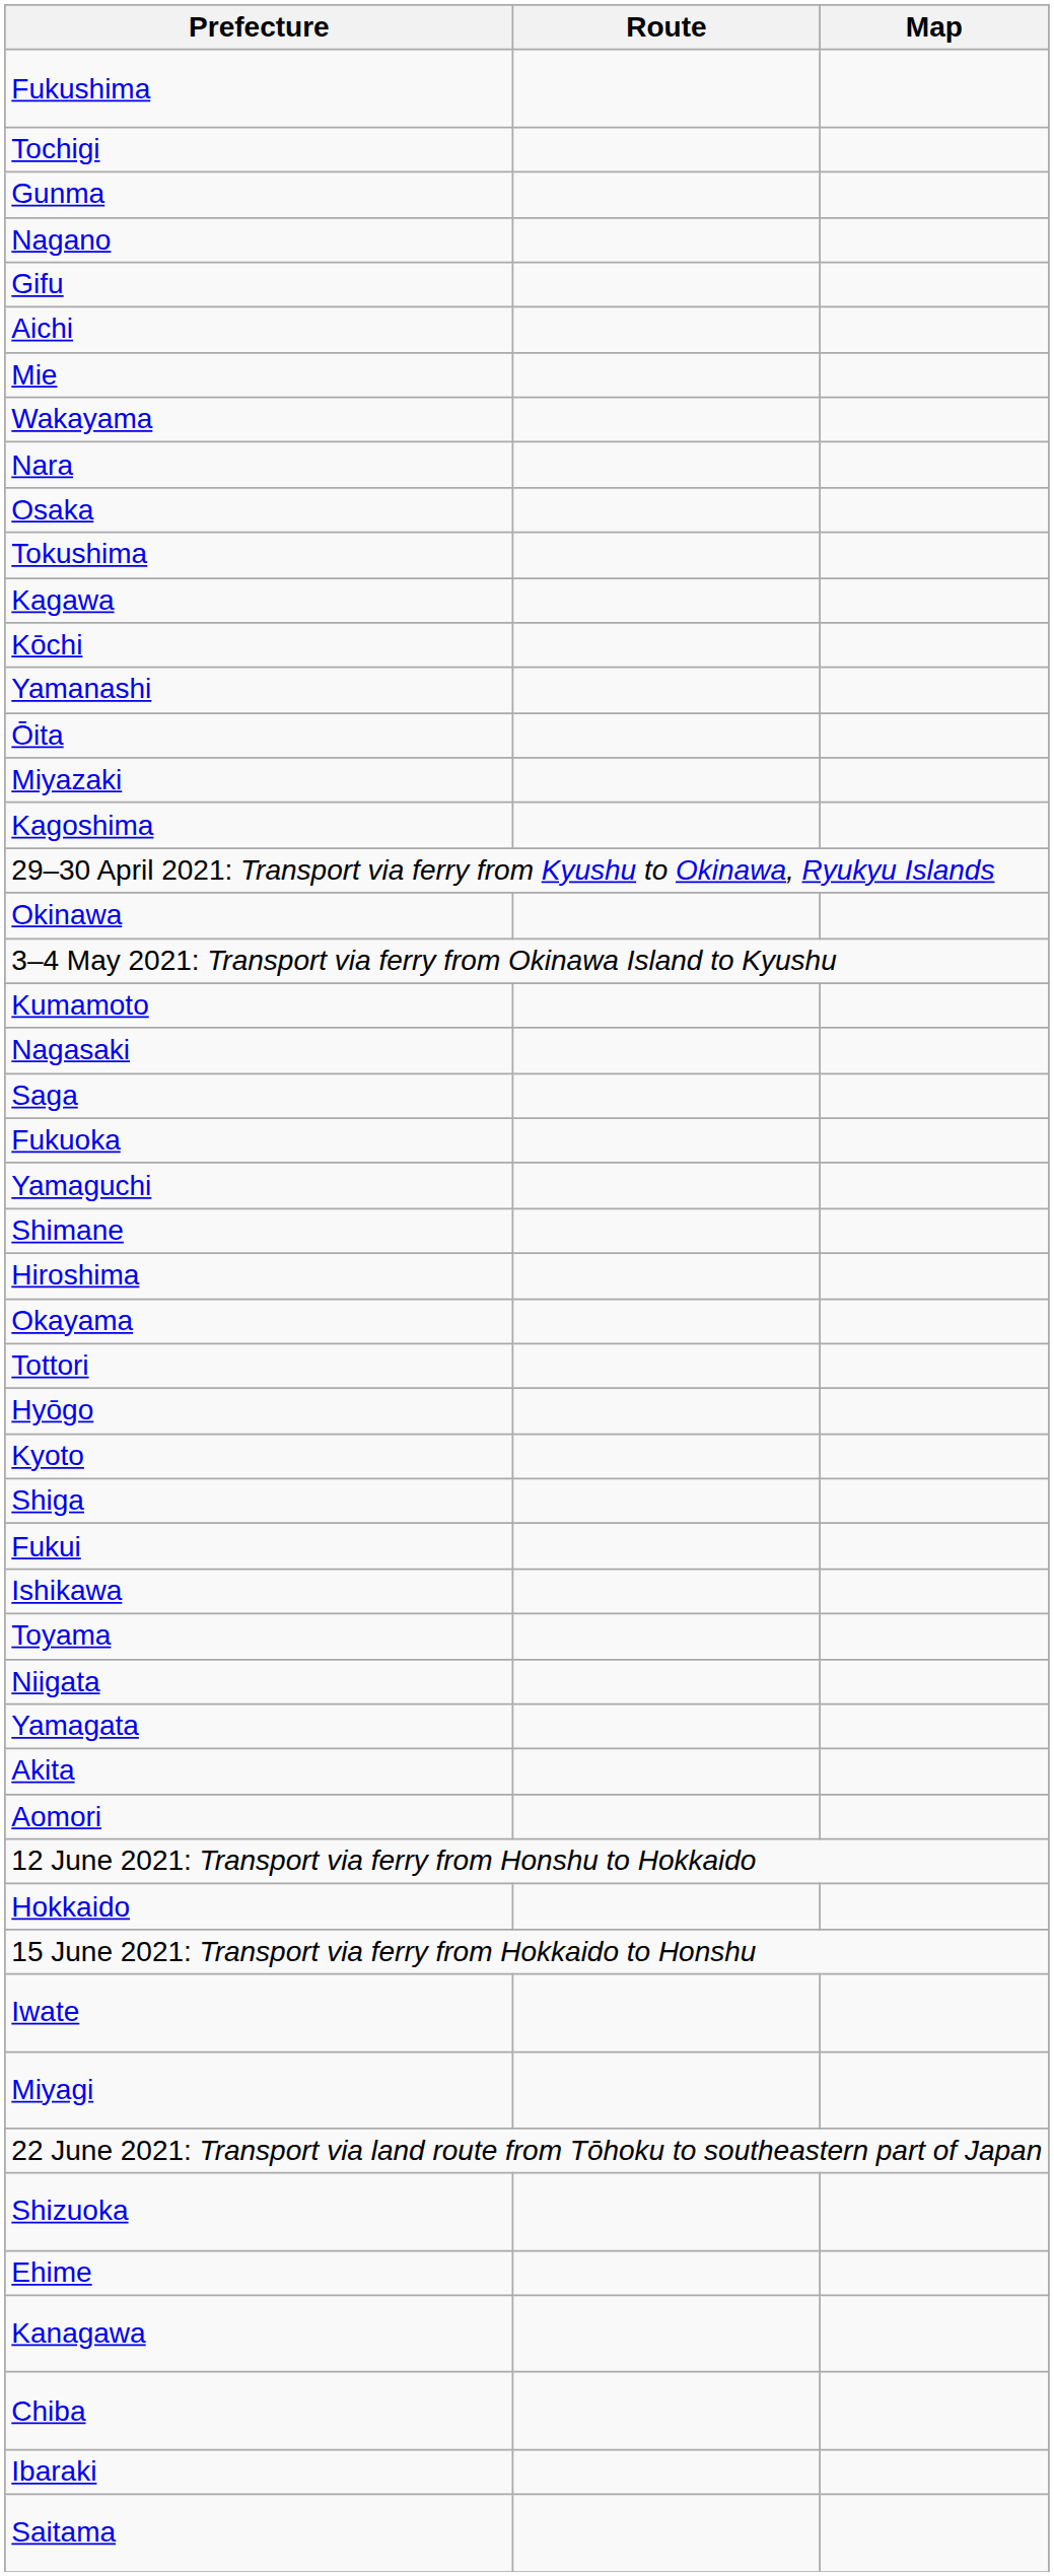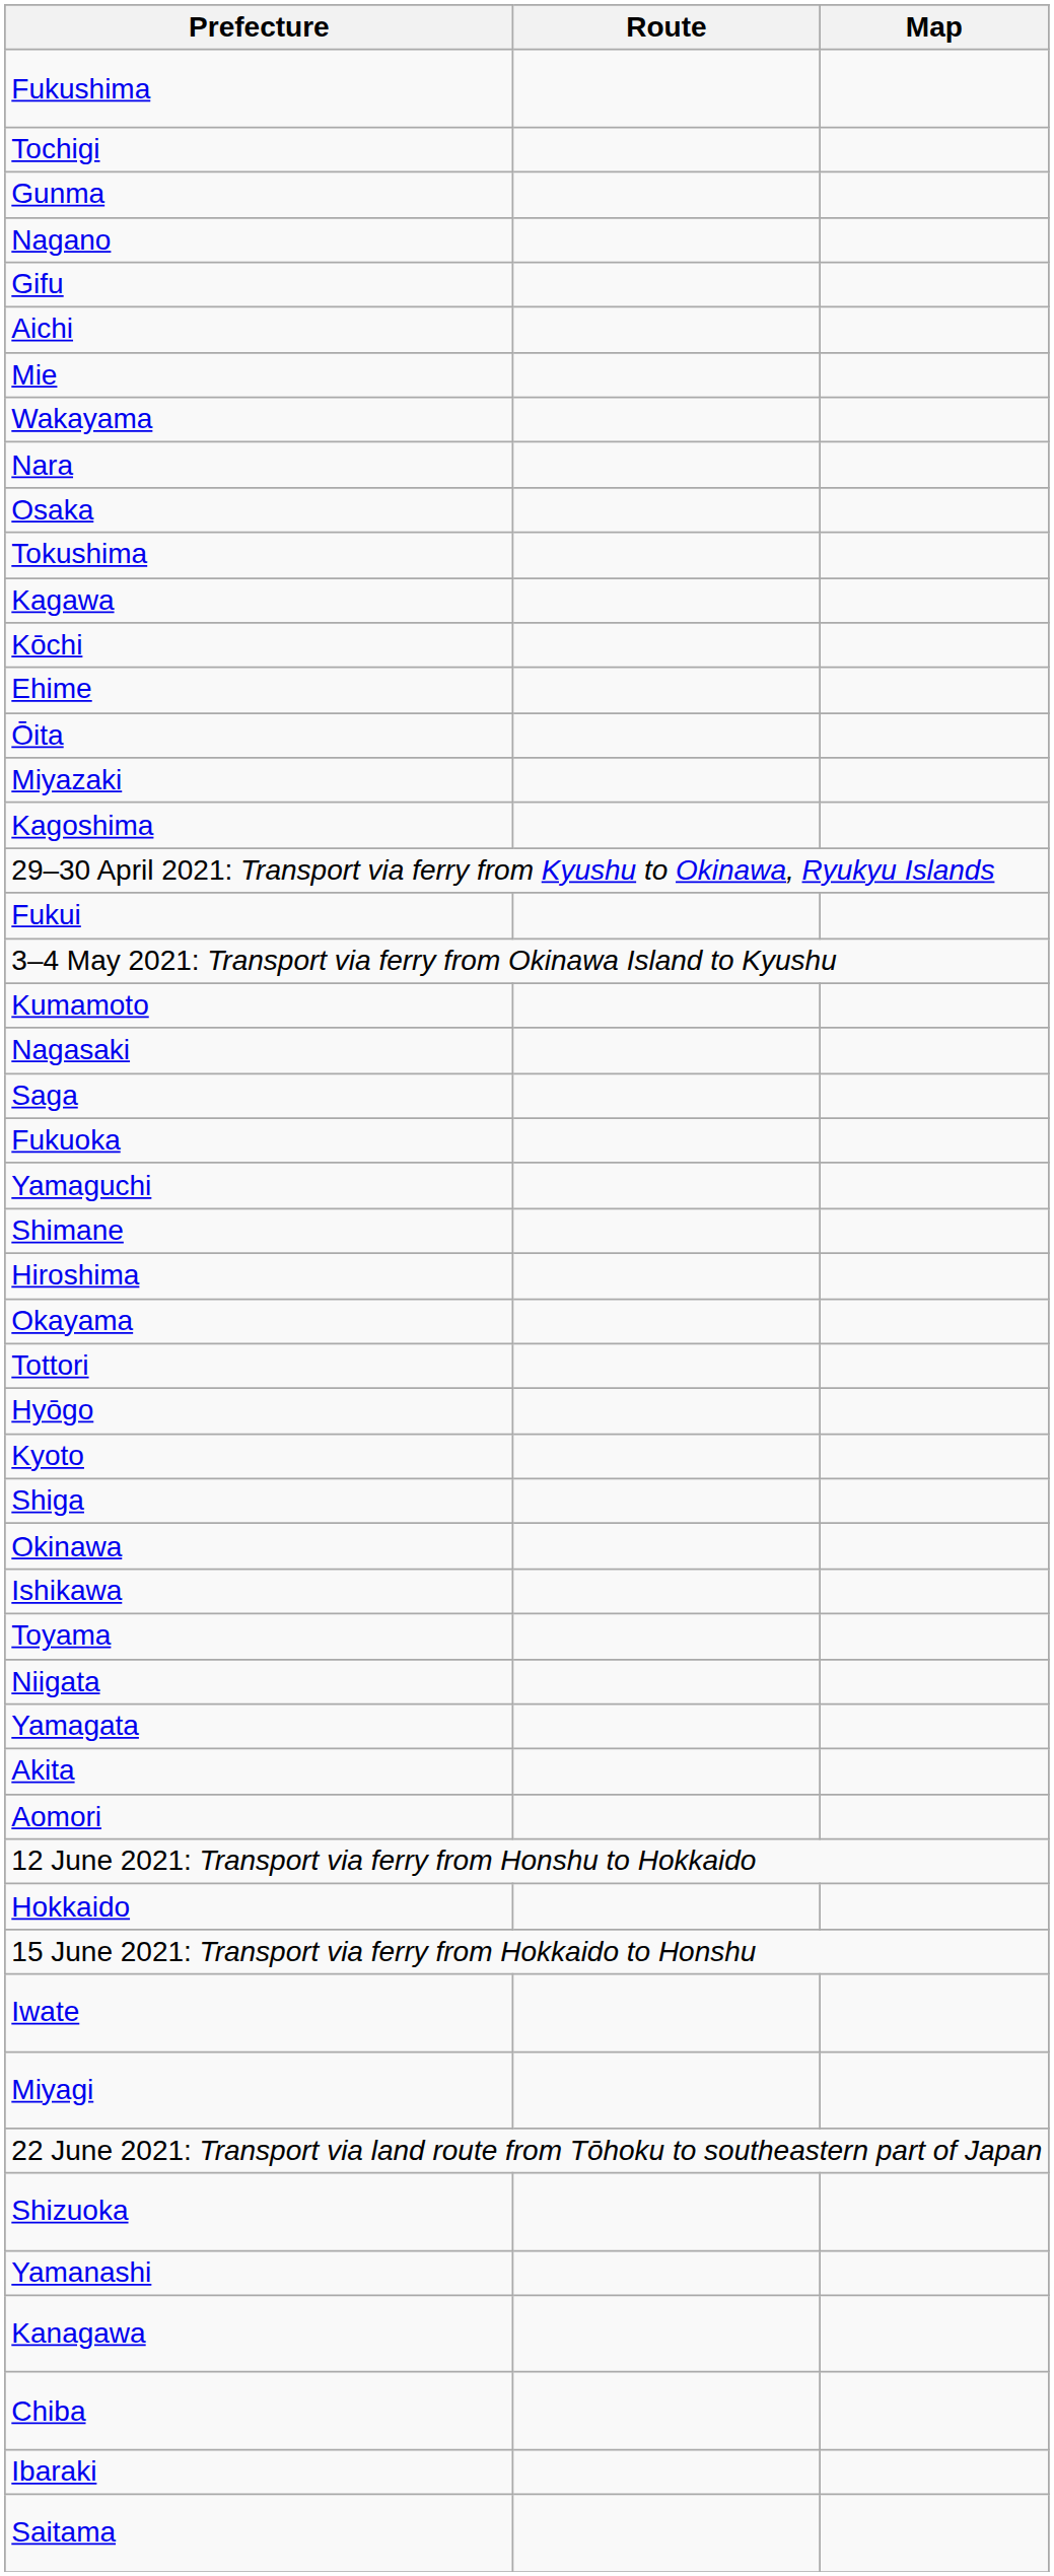 <table class=wikitable>
 <tr>
 <th>Prefecture</th>
 <th>Route</th>
 <th>Map</th>
 </tr>
 <tr>
 <td><a href='#'>Fukushima</a></td>
 <td><br><br></td>
 <td></td>
 </tr>
 <tr>
 <td><a href='#'>Tochigi</a></td>
 <td><br></td>
 <td></td>
 </tr>
 <tr>
 <td><a href='#'>Gunma</a></td>
 <td><br></td>
 <td></td>
 </tr>
 <tr>
 <td><a href='#'>Nagano</a></td>
 <td><br></td>
 <td></td>
 </tr>
 <tr>
 <td><a href='#'>Gifu</a></td>
 <td><br></td>
 <td></td>
 </tr>
 <tr>
 <td><a href='#'>Aichi</a></td>
 <td><br></td>
 <td></td>
 </tr>
 <tr>
 <td><a href='#'>Mie</a></td>
 <td><br></td>
 <td></td>
 </tr>
 <tr>
 <td><a href='#'>Wakayama</a></td>
 <td><br></td>
 <td></td>
 </tr>
 <tr>
 <td><a href='#'>Nara</a></td>
 <td><br></td>
 <td></td>
 </tr>
 <tr>
 <td><a href='#'>Osaka</a></td>
 <td><br></td>
 <td></td>
 </tr>
 <tr>
 <td><a href='#'>Tokushima</a></td>
 <td><br></td>
 <td></td>
 </tr>
 <tr>
 <td><a href='#'>Kagawa</a></td>
 <td><br></td>
 <td></td>
 </tr>
 <tr>
 <td><a href='#'>Kōchi</a></td>
 <td><br></td>
 <td></td>
 </tr>
 <tr>
-<td><a href='#'>Yamanashi</a></td>
+<td><a href='#'>Ehime</a></td>
 <td><br></td>
 <td></td>
 </tr>
 <tr>
 <td><a href='#'>Ōita</a></td>
 <td><br></td>
 <td></td>
 </tr>
 <tr>
 <td><a href='#'>Miyazaki</a></td>
 <td><br></td>
 <td></td>
 </tr>
 <tr>
 <td><a href='#'>Kagoshima</a></td>
 <td><br></td>
 <td></td>
 </tr>
 <tr>
 <td colspan="3">29–30 April 2021: <em>Transport via ferry from <a href='#'>Kyushu</a> to <a href='#'>Okinawa</a>, <a href='#'>Ryukyu Islands</a></em></td>
 </tr>
 <tr>
-<td><a href='#'>Okinawa</a></td>
+<td><a href='#'>Fukui</a></td>
 <td><br></td>
 <td></td>
 </tr>
 <tr>
 <td colspan="3">3–4 May 2021: <em>Transport via ferry from Okinawa Island to Kyushu</em></td>
 </tr>
 <tr>
 <td><a href='#'>Kumamoto</a></td>
 <td><br></td>
 <td></td>
 </tr>
 <tr>
 <td><a href='#'>Nagasaki</a></td>
 <td><br></td>
 <td></td>
 </tr>
 <tr>
 <td><a href='#'>Saga</a></td>
 <td><br></td>
 <td></td>
 </tr>
 <tr>
 <td><a href='#'>Fukuoka</a></td>
 <td><br></td>
 <td></td>
 </tr>
 <tr>
 <td><a href='#'>Yamaguchi</a></td>
 <td><br></td>
 <td></td>
 </tr>
 <tr>
 <td><a href='#'>Shimane</a></td>
 <td><br></td>
 <td></td>
 </tr>
 <tr>
 <td><a href='#'>Hiroshima</a></td>
 <td><br></td>
 <td></td>
 </tr>
 <tr>
 <td><a href='#'>Okayama</a></td>
 <td><br></td>
 <td></td>
 </tr>
 <tr>
 <td><a href='#'>Tottori</a></td>
 <td><br></td>
 <td></td>
 </tr>
 <tr>
 <td><a href='#'>Hyōgo</a></td>
 <td><br></td>
 <td></td>
 </tr>
 <tr>
 <td><a href='#'>Kyoto</a></td>
 <td><br></td>
 <td></td>
 </tr>
 <tr>
 <td><a href='#'>Shiga</a></td>
 <td><br></td>
 <td></td>
 </tr>
 <tr>
-<td><a href='#'>Fukui</a></td>
+<td><a href='#'>Okinawa</a></td>
 <td><br></td>
 <td></td>
 </tr>
 <tr>
 <td><a href='#'>Ishikawa</a></td>
 <td><br></td>
 <td></td>
 </tr>
 <tr>
 <td><a href='#'>Toyama</a></td>
 <td><br></td>
 <td></td>
 </tr>
 <tr>
 <td><a href='#'>Niigata</a></td>
 <td><br></td>
 <td></td>
 </tr>
 <tr>
 <td><a href='#'>Yamagata</a></td>
 <td><br></td>
 <td></td>
 </tr>
 <tr>
 <td><a href='#'>Akita</a></td>
 <td><br></td>
 <td></td>
 </tr>
 <tr>
 <td><a href='#'>Aomori</a></td>
 <td><br></td>
 <td></td>
 </tr>
 <tr>
 <td colspan="3">12 June 2021: <em>Transport via ferry from Honshu to Hokkaido</em></td>
 </tr>
 <tr>
 <td><a href='#'>Hokkaido</a></td>
 <td><br></td>
 <td></td>
 </tr>
 <tr>
 <td colspan="3">15 June 2021: <em>Transport via ferry from Hokkaido to Honshu</em></td>
 </tr>
 <tr>
 <td><a href='#'>Iwate</a></td>
 <td><br><br></td>
 <td></td>
 </tr>
 <tr>
 <td><a href='#'>Miyagi</a></td>
 <td><br><br></td>
 <td></td>
 </tr>
 <tr>
 <td colspan="3">22 June 2021: <em>Transport via land route from Tōhoku to southeastern part of Japan</em></td>
 </tr>
 <tr>
 <td><a href='#'>Shizuoka</a></td>
 <td><br><br></td>
 <td></td>
 </tr>
 <tr>
-<td><a href='#'>Ehime</a></td>
+<td><a href='#'>Yamanashi</a></td>
 <td><br></td>
 <td></td>
 </tr>
 <tr>
 <td><a href='#'>Kanagawa</a></td>
 <td><br><br></td>
 <td></td>
 </tr>
 <tr>
 <td><a href='#'>Chiba</a></td>
 <td><br><br></td>
 <td></td>
 </tr>
 <tr>
 <td><a href='#'>Ibaraki</a></td>
 <td><br></td>
 <td></td>
 </tr>
 <tr>
 <td><a href='#'>Saitama</a></td>
 <td><br><br></td>
 <td></td>
 </tr>
 <tr>
 </tr>
 </table>
